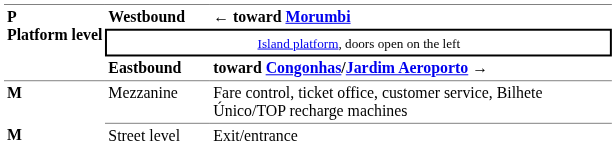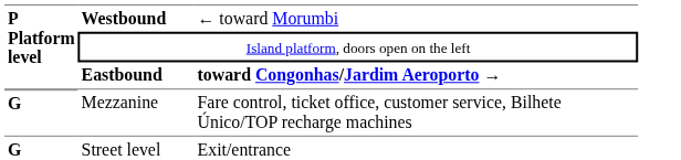 <table border=0 cellspacing=0 cellpadding=3>
 <tr>
 <td style="border-top:solid 1px gray;border-bottom:solid 1px gray;vertical-align:top;" rowspan=4><strong>P<br>Platform level</strong></td>
 </tr>
 <tr>
 <td style="border-top:solid 1px gray;"><span><strong>Westbound</strong></span></td>
-<td style="border-top:solid 1px gray;"><strong>←  toward <a href='#'>Morumbi</a></strong></td>
+<td style="border-top:solid 1px gray;">←  toward <a href='#'>Morumbi</a></td>
 </tr>
 <tr>
 <td style="border-top:solid 2px black;border-right:solid 2px black;border-left:solid 2px black;border-bottom:solid 2px black;text-align:center;" colspan=5><small><a href='#'>Island platform</a>, doors open on the left</small></td>
 </tr>
 <tr>
 <td style="border-bottom:solid 1px gray;"><span><strong>Eastbound</strong></span></td>
 <td style="border-bottom:solid 1px gray;"><strong> toward <a href='#'>Congonhas</a>/<a href='#'>Jardim Aeroporto</a> →</strong></td>
 </tr>
 <tr>
-<td style="vertical-align:top;"><strong>M</strong></td>
+<td style="border-top:solid 1px gray;vertical-align:top;" width=50><strong>G</strong></td>
 <td style="vertical-align:top;">Mezzanine</td>
 <td style="vertical-align:top;">Fare control, ticket office, customer service, Bilhete Único/TOP recharge machines</td>
 </tr>
 <tr>
-<td style="vertical-align:top;"><strong>M</strong></td>
+<td style="border-top:solid 1px gray;vertical-align:top;" width=50><strong>G</strong></td>
 <td style="border-top:solid 1px gray;vertical-align:top;" width=100>Street level</td>
 <td style="border-top:solid 1px gray;vertical-align:top;" width=400>Exit/entrance</td>
 </tr>
 </table>
